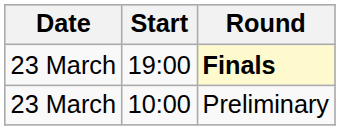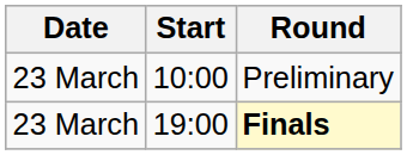 <table class=wikitable>
 <tr>
 <th>Date</th>
 <th>Start</th>
 <th>Round</th>
 </tr>
 <tr>
 <td>23 March</td>
+<td>10:00</td>
+<td>Preliminary</td>
+</tr>
+<tr>
+<td>23 March</td>
 <td>19:00</td>
 <td style=background:lemonchiffon><strong>Finals</strong></td>
 </tr>
-<tr>
-<td>23 March</td>
-<td>10:00</td>
-<td>Preliminary</td>
-</tr>
 </table>
